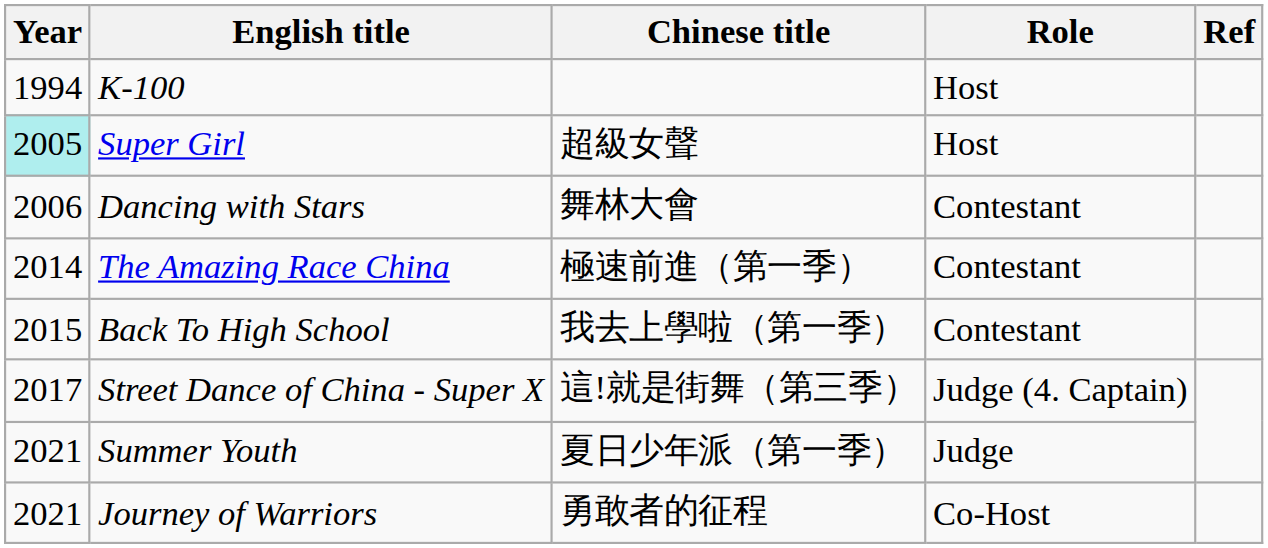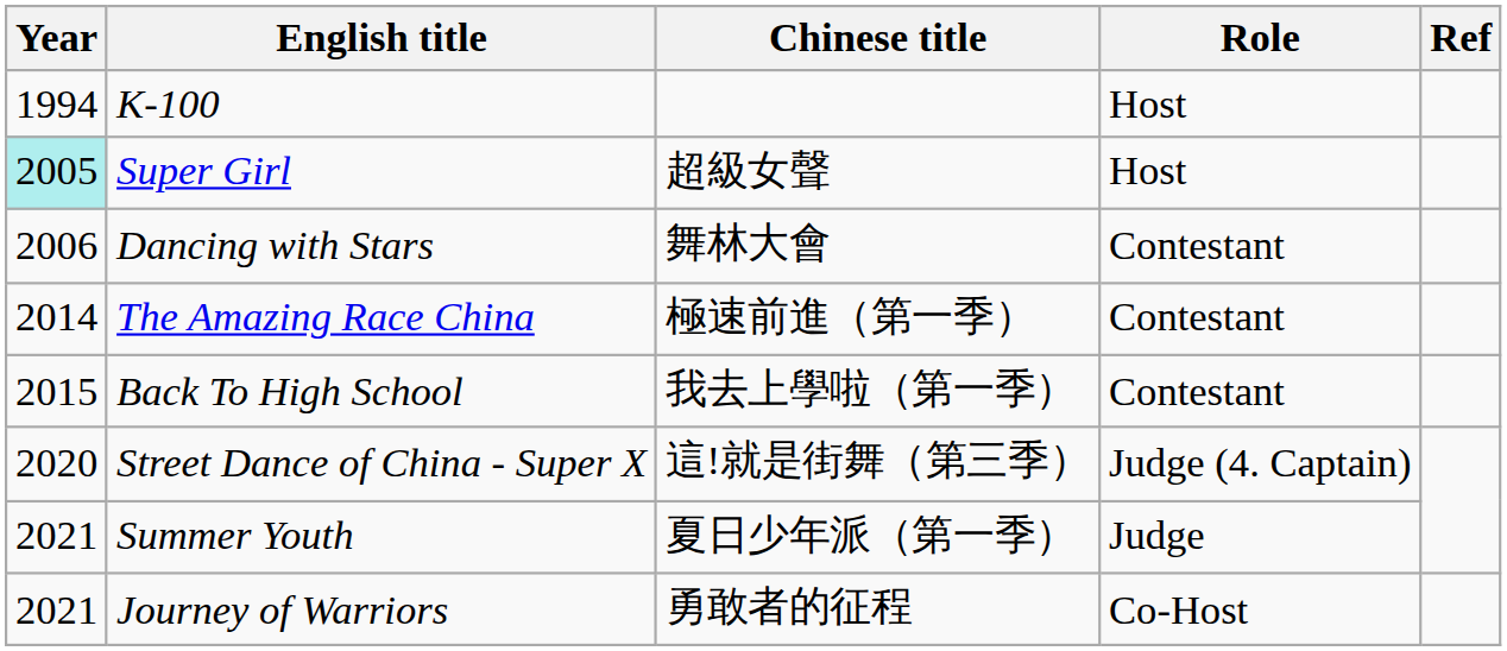 <table class="wikitable sortable">
 <tr>
 <th>Year</th>
 <th>English title</th>
 <th>Chinese title</th>
 <th>Role</th>
 <th>Ref</th>
 </tr>
 <tr>
 <td>1994</td>
 <td><em>K-100</em></td>
 <td></td>
 <td>Host</td>
 <td></td>
 </tr>
 <tr>
 <td style="background: paleturquoise;">2005</td>
 <td><em><a href='#'>Super Girl</a></em></td>
 <td>超級女聲</td>
 <td>Host</td>
 <td></td>
 </tr>
 <tr>
 <td>2006</td>
 <td><em>Dancing with Stars</em></td>
 <td>舞林大會</td>
 <td>Contestant</td>
 <td></td>
 </tr>
 <tr>
 <td>2014</td>
 <td><em><a href='#'>The Amazing Race China</a></em></td>
 <td>極速前進（第一季）</td>
 <td>Contestant</td>
 <td></td>
 </tr>
 <tr>
 <td>2015</td>
 <td><em>Back To High School</em></td>
 <td>我去上學啦（第一季）</td>
 <td>Contestant</td>
 <td></td>
 </tr>
 <tr>
-<td>2017</td>
+<td>2020</td>
 <td><em>Street Dance of China - Super X</em></td>
 <td>這!就是街舞（第三季）</td>
 <td>Judge (4. Captain)</td>
 </tr>
 <tr>
 <td>2021</td>
 <td><em>Summer Youth</em></td>
 <td>夏日少年派（第一季）</td>
 <td>Judge</td>
 </tr>
 <tr>
 <td>2021</td>
 <td><em>Journey of Warriors</em></td>
 <td>勇敢者的征程</td>
 <td>Co-Host</td>
 <td></td>
 </tr>
 </table>
